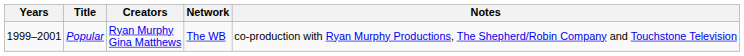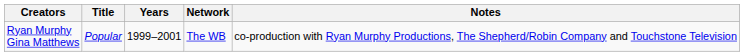 <table class="wikitable sortable">
 <tr>
+<th>Creators</th>
+<th>Title</th>
 <th>Years</th>
-<th>Title</th>
-<th>Creators</th>
 <th>Network</th>
 <th>Notes</th>
 </tr>
 <tr>
+<td><a href='#'>Ryan Murphy</a><br><a href='#'>Gina Matthews</a></td>
+<td><em><a href='#'>Popular</a></em></td>
 <td>1999–2001</td>
-<td><em><a href='#'>Popular</a></em></td>
-<td><a href='#'>Ryan Murphy</a><br><a href='#'>Gina Matthews</a></td>
 <td><a href='#'>The WB</a></td>
 <td>co-production with <a href='#'>Ryan Murphy Productions</a>, <a href='#'>The Shepherd/Robin Company</a> and <a href='#'>Touchstone Television</a></td>
 </tr>
 </table>
